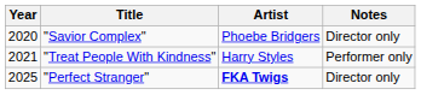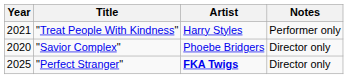 <table class="wikitable">
 <tr>
 <th>Year</th>
 <th>Title</th>
 <th>Artist</th>
 <th>Notes</th>
 </tr>
 <tr>
+<td>2021</td>
+<td>"<a href='#'>Treat People With Kindness</a>"</td>
+<td><a href='#'>Harry Styles</a></td>
+<td>Performer only</td>
+</tr>
+<tr>
 <td>2020</td>
 <td>"<a href='#'>Savior Complex</a>"</td>
 <td><a href='#'>Phoebe Bridgers</a></td>
 <td>Director only</td>
-</tr>
-<tr>
-<td>2021</td>
-<td>"<a href='#'>Treat People With Kindness</a>"</td>
-<td><a href='#'>Harry Styles</a></td>
-<td>Performer only</td>
 </tr>
 <tr>
 <td>2025</td>
 <td>"<a href='#'>Perfect Stranger</a>"</td>
 <td><strong><a href='#'>FKA Twigs</a></strong></td>
 <td>Director only</td>
 </tr>
 </table>
